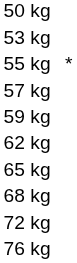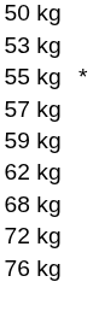 <table>
 <tr>
 <td rowspan=2>50 kg</td>
 <td rowspan=2></td>
 <td rowspan=2></td>
 <td></td>
 </tr>
 <tr>
 <td></td>
 </tr>
 <tr>
 <td rowspan=2>53 kg</td>
 <td rowspan=2></td>
 <td rowspan=2></td>
 <td></td>
 </tr>
 <tr>
 <td></td>
 </tr>
 <tr>
 <td>55 kg</td>
 <td></td>
 <td></td>
 <td>*</td>
 </tr>
 <tr>
 <td rowspan=2>57 kg</td>
 <td rowspan=2></td>
 <td rowspan=2></td>
 <td></td>
 </tr>
 <tr>
 <td></td>
 </tr>
 <tr>
 <td>59 kg</td>
 <td></td>
 <td></td>
 <td></td>
 </tr>
 <tr>
 <td rowspan=2>62 kg</td>
 <td rowspan=2></td>
 <td rowspan=2></td>
 <td></td>
 </tr>
 <tr>
 <td></td>
 </tr>
 <tr>
-<td>65 kg</td>
-<td></td>
-<td></td>
-<td></td>
-</tr>
-<tr>
 <td rowspan=2>68 kg</td>
 <td rowspan=2></td>
 <td rowspan=2></td>
 <td></td>
 </tr>
 <tr>
 <td></td>
 </tr>
 <tr>
 <td>72 kg</td>
 <td></td>
 <td></td>
 <td></td>
 </tr>
 <tr>
 <td rowspan=2>76 kg</td>
 <td rowspan=2></td>
 <td rowspan=2></td>
 <td></td>
 </tr>
 <tr>
 <td></td>
 </tr>
 </table>
